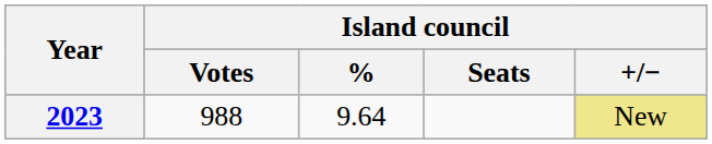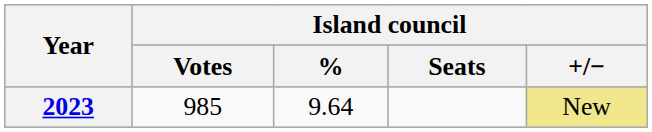 <table class="wikitable" width="400px">
 <tr>
 <th rowspan="2">Year</th>
 <th colspan="5">Island council</th>
 </tr>
 <tr>
 <th>Votes</th>
 <th>%</th>
 <th>Seats</th>
 <th>+/−</th>
 </tr>
 <tr>
 <th><a href='#'>2023</a></th>
-<td style="text-align:center;">988</td>
+<td style="text-align:center;">985</td>
 <td style="text-align:center;">9.64</td>
 <td></td>
 <td style="background: khaki; text-align:center;">New</td>
 </tr>
 </table>
